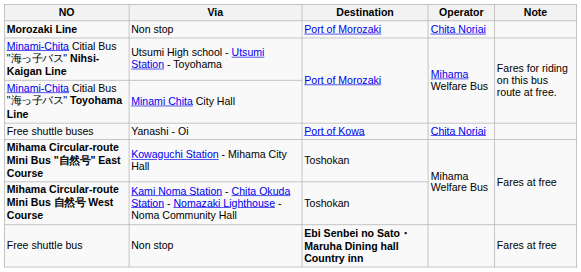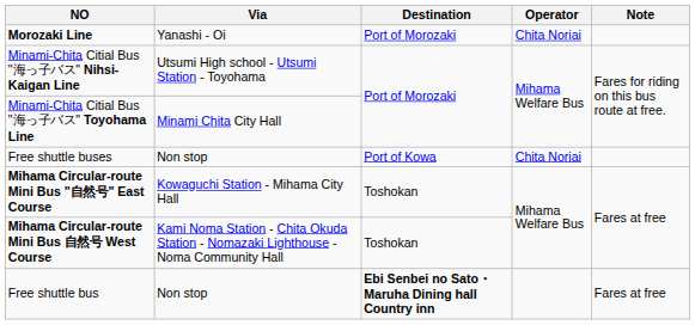 <table class="wikitable">
 <tr>
 <th>NO</th>
 <th>Via</th>
 <th>Destination</th>
 <th>Operator</th>
 <th>Note</th>
 </tr>
 <tr>
 <td><strong>Morozaki Line</strong></td>
-<td>Non stop</td>
+<td>Yanashi - Oi</td>
 <td><a href='#'>Port of Morozaki</a></td>
 <td rowspan=""><a href='#'>Chita Noriai</a></td>
 <td></td>
 </tr>
 <tr>
 <td><a href='#'>Minami-Chita</a> Citial Bus "海っ子バス"  <strong>Nihsi-Kaigan Line</strong></td>
 <td>Utsumi High school - <a href='#'>Utsumi Station</a> - Toyohama</td>
 <td rowspan="2"><a href='#'>Port of Morozaki</a></td>
 <td rowspan="2"><a href='#'>Mihama</a> Welfare Bus</td>
 <td rowspan="2">Fares for riding on this bus route at free.</td>
 </tr>
 <tr>
 <td><a href='#'>Minami-Chita</a> Citial Bus "海っ子バス"  <strong>Toyohama Line</strong></td>
 <td><a href='#'>Minami Chita</a> City Hall</td>
 </tr>
 <tr>
 <td>Free shuttle buses</td>
-<td>Yanashi - Oi</td>
+<td>Non stop</td>
 <td rowspan=""><a href='#'>Port of Kowa</a></td>
 <td rowspan=""><a href='#'>Chita Noriai</a></td>
 <td rowspan=""></td>
 </tr>
 <tr>
 <td><strong>Mihama Circular-route Mini Bus "自然号" East Course</strong></td>
 <td><a href='#'>Kowaguchi Station</a> - Mihama City Hall</td>
 <td>Toshokan</td>
 <td rowspan="2">Mihama Welfare Bus</td>
 <td rowspan="2">Fares at free</td>
 </tr>
 <tr>
 <td><strong>Mihama Circular-route Mini Bus 自然号 West Course</strong></td>
 <td><a href='#'>Kami Noma Station</a> - <a href='#'>Chita Okuda Station</a> - <a href='#'>Nomazaki Lighthouse</a> - Noma Community Hall</td>
 <td>Toshokan</td>
 </tr>
 <tr>
 <td>Free shuttle bus</td>
 <td>Non stop</td>
 <td><strong>Ebi Senbei no Sato・Maruha Dining hall Country inn</strong></td>
 <td></td>
 <td>Fares at free</td>
 </tr>
 </table>
